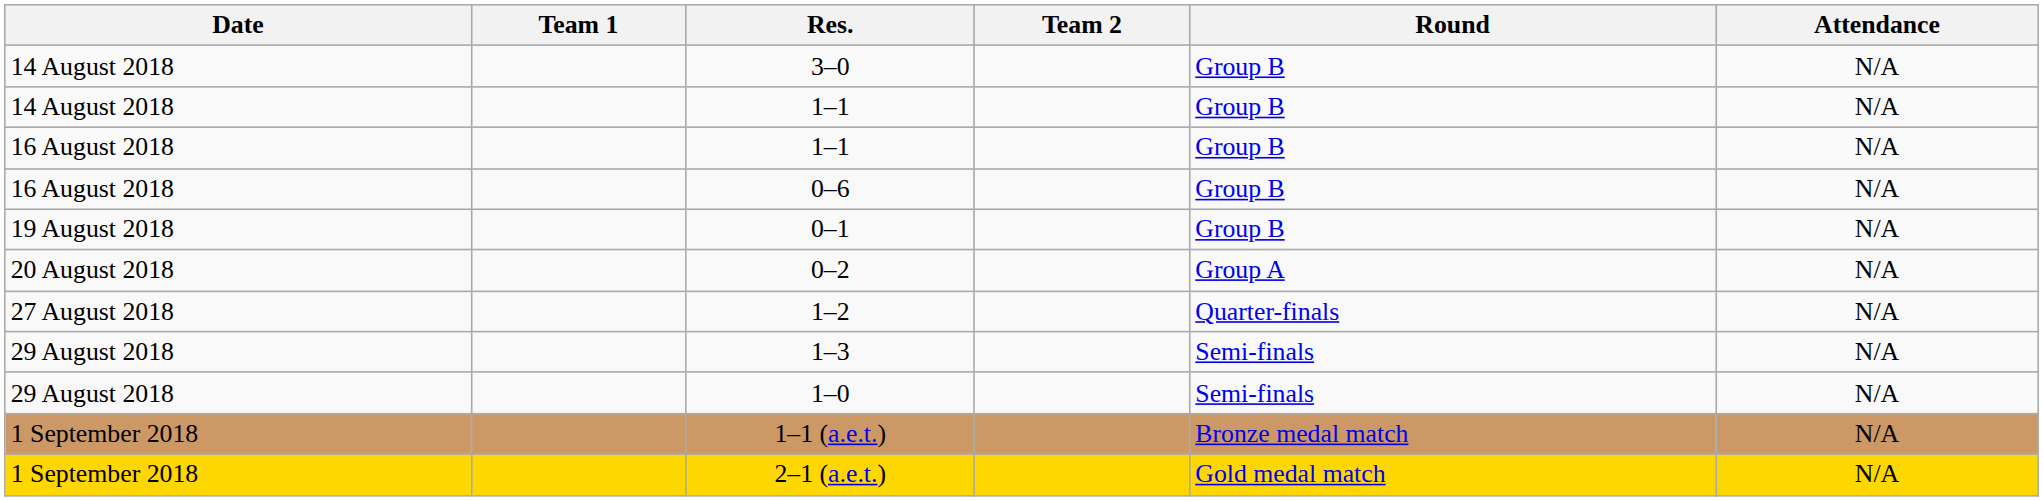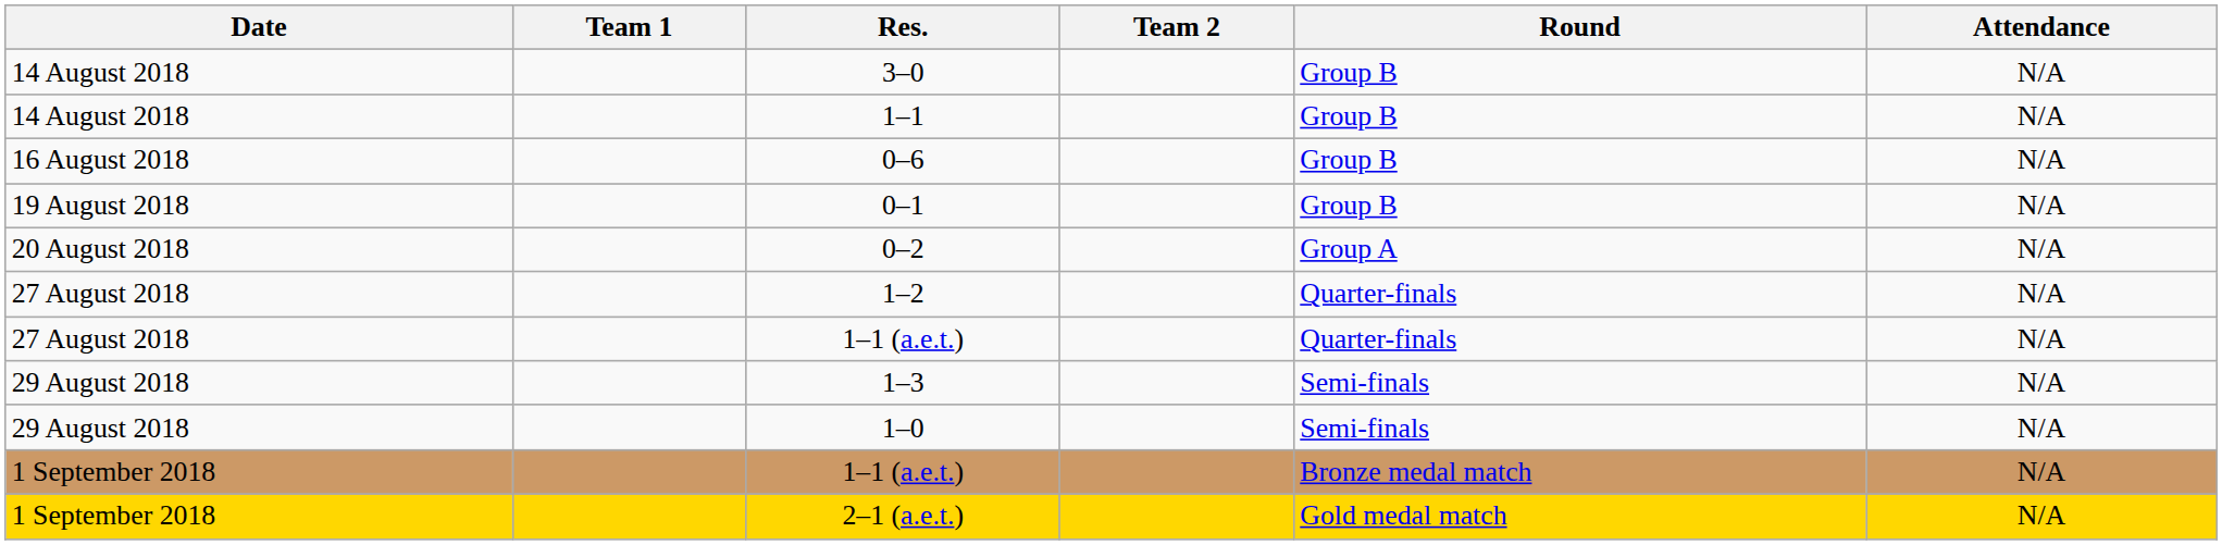 <table class="wikitable"  style="text-align:left; width:100%;">
 <tr>
 <th>Date</th>
 <th>Team 1</th>
 <th>Res.</th>
 <th>Team 2</th>
 <th>Round</th>
 <th>Attendance</th>
 </tr>
 <tr>
 <td>14 August 2018</td>
 <td><strong></strong></td>
 <td style="text-align:center;">3–0</td>
 <td></td>
 <td><a href='#'>Group B</a></td>
 <td style="text-align:center;">N/A</td>
 </tr>
 <tr>
 <td>14 August 2018</td>
-<td></td>
-<td style="text-align:center;">1–1</td>
-<td></td>
-<td><a href='#'>Group B</a></td>
-<td style="text-align:center;">N/A</td>
-</tr>
-<tr>
-<td>16 August 2018</td>
 <td></td>
 <td style="text-align:center;">1–1</td>
 <td></td>
 <td><a href='#'>Group B</a></td>
 <td style="text-align:center;">N/A</td>
 </tr>
 <tr>
 <td>16 August 2018</td>
 <td></td>
 <td style="text-align:center;">0–6</td>
 <td><strong></strong></td>
 <td><a href='#'>Group B</a></td>
 <td style="text-align:center;">N/A</td>
 </tr>
 <tr>
 <td>19 August 2018</td>
 <td></td>
 <td style="text-align:center;">0–1</td>
 <td><strong></strong></td>
 <td><a href='#'>Group B</a></td>
 <td style="text-align:center;">N/A</td>
 </tr>
 <tr>
 <td>20 August 2018</td>
 <td></td>
 <td style="text-align:center;">0–2</td>
 <td><strong></strong></td>
 <td><a href='#'>Group A</a></td>
 <td style="text-align:center;">N/A</td>
 </tr>
 <tr>
 <td>27 August 2018</td>
 <td></td>
 <td style="text-align:center;">1–2</td>
 <td><strong></strong></td>
 <td><a href='#'>Quarter-finals</a></td>
 <td style="text-align:center;">N/A</td>
 </tr>
 <tr>
+<td>27 August 2018</td>
+<td><strong></strong></td>
+<td style="text-align:center;">1–1 (<a href='#'>a.e.t.</a>)<br></td>
+<td></td>
+<td><a href='#'>Quarter-finals</a></td>
+<td style="text-align:center;">N/A</td>
+</tr>
+<tr>
 <td>29 August 2018</td>
 <td></td>
 <td style="text-align:center;">1–3</td>
 <td><strong></strong></td>
 <td><a href='#'>Semi-finals</a></td>
 <td style="text-align:center;">N/A</td>
 </tr>
 <tr>
 <td>29 August 2018</td>
 <td><strong></strong></td>
 <td style="text-align:center;">1–0</td>
 <td></td>
 <td><a href='#'>Semi-finals</a></td>
 <td style="text-align:center;">N/A</td>
 </tr>
 <tr style="background:#c96;">
 <td>1 September 2018</td>
 <td></td>
 <td style="text-align:center;">1–1 (<a href='#'>a.e.t.</a>)<br></td>
 <td><strong></strong></td>
 <td><a href='#'>Bronze medal match</a></td>
 <td style="text-align:center;">N/A</td>
 </tr>
 <tr bgcolor=gold>
 <td>1 September 2018</td>
 <td><strong></strong></td>
 <td style="text-align:center;">2–1 (<a href='#'>a.e.t.</a>)</td>
 <td></td>
 <td><a href='#'>Gold medal match</a></td>
 <td style="text-align:center;">N/A</td>
 </tr>
 </table>
